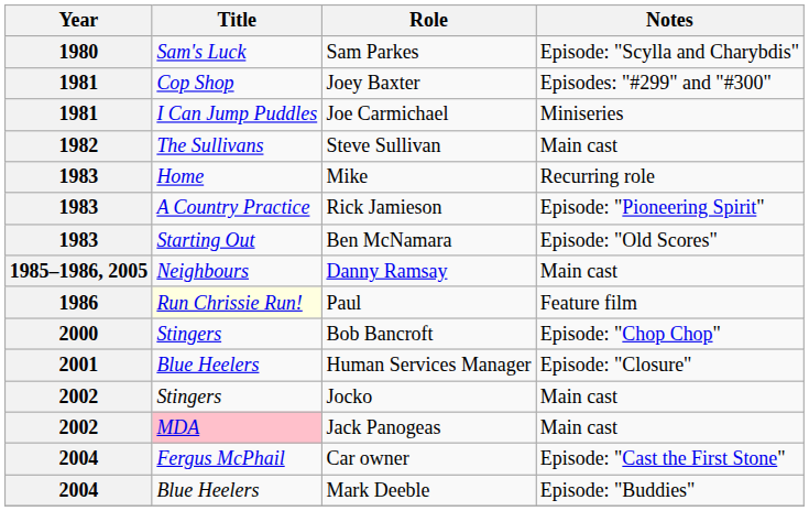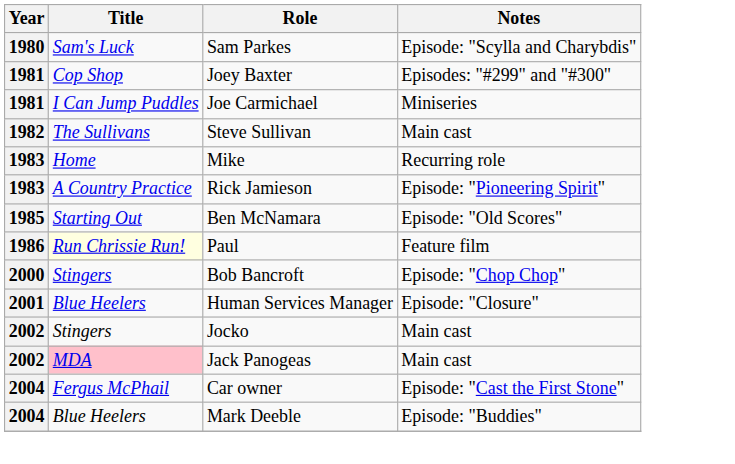 <table class="wikitable plainrowheaders sortable">
 <tr>
 <th scope="col">Year</th>
 <th scope="col">Title</th>
 <th scope="col">Role</th>
 <th class="unsortable">Notes</th>
 </tr>
 <tr>
 <th scope="row">1980</th>
 <td><em><a href='#'>Sam's Luck</a></em></td>
 <td>Sam Parkes</td>
 <td>Episode: "Scylla and Charybdis"</td>
 </tr>
 <tr>
 <th scope="row">1981</th>
 <td><em><a href='#'>Cop Shop</a></em></td>
 <td>Joey Baxter</td>
 <td>Episodes: "#299" and "#300"</td>
 </tr>
 <tr>
 <th scope="row">1981</th>
 <td><em><a href='#'>I Can Jump Puddles</a></em></td>
 <td>Joe Carmichael</td>
 <td>Miniseries</td>
 </tr>
 <tr>
 <th scope="row">1982</th>
 <td><em><a href='#'>The Sullivans</a></em></td>
 <td>Steve Sullivan</td>
 <td>Main cast</td>
 </tr>
 <tr>
 <th scope="row">1983</th>
 <td><em><a href='#'>Home</a></em></td>
 <td>Mike</td>
 <td>Recurring role</td>
 </tr>
 <tr>
 <th scope="row">1983</th>
 <td><em><a href='#'>A Country Practice</a></em></td>
 <td>Rick Jamieson</td>
 <td>Episode: "<a href='#'>Pioneering Spirit</a>"</td>
 </tr>
 <tr>
-<th scope="row">1983</th>
+<th scope="row">1985</th>
 <td><em><a href='#'>Starting Out</a></em></td>
 <td>Ben McNamara</td>
 <td>Episode: "Old Scores"</td>
-</tr>
-<tr>
-<th scope="row">1985–1986, 2005</th>
-<td><em><a href='#'>Neighbours</a></em></td>
-<td><a href='#'>Danny Ramsay</a></td>
-<td>Main cast</td>
 </tr>
 <tr>
 <th scope="row">1986</th>
 <td style="background: lightyellow;"><em><a href='#'>Run Chrissie Run!</a></em></td>
 <td>Paul</td>
 <td>Feature film</td>
 </tr>
 <tr>
 <th scope="row">2000</th>
 <td><em><a href='#'>Stingers</a></em></td>
 <td>Bob Bancroft</td>
 <td>Episode: "<a href='#'>Chop Chop</a>"</td>
 </tr>
 <tr>
 <th scope="row">2001</th>
 <td><em><a href='#'>Blue Heelers</a></em></td>
 <td>Human Services Manager</td>
 <td>Episode: "Closure"</td>
 </tr>
 <tr>
 <th scope="row">2002</th>
 <td><em>Stingers</em></td>
 <td>Jocko</td>
 <td>Main cast</td>
 </tr>
 <tr>
 <th scope="row">2002</th>
 <td style="background: pink;"><em><a href='#'>MDA</a></em></td>
 <td>Jack Panogeas</td>
 <td>Main cast</td>
 </tr>
 <tr>
 <th scope="row">2004</th>
 <td><em><a href='#'>Fergus McPhail</a></em></td>
 <td>Car owner</td>
 <td>Episode: "<a href='#'>Cast the First Stone</a>"</td>
 </tr>
 <tr>
 <th scope="row">2004</th>
 <td><em>Blue Heelers</em></td>
 <td>Mark Deeble</td>
 <td>Episode: "Buddies"</td>
 </tr>
 <tr>
 </tr>
 </table>
